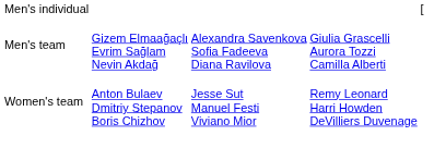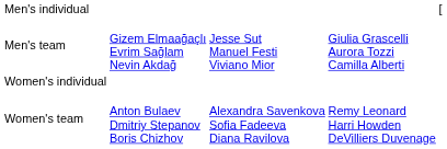 <table>
 <tr>
 <td>Men's individual</td>
 <td></td>
 <td></td>
 <td></td>
 <td>[ </td>
 </tr>
 <tr>
 <td>Men's team</td>
 <td><br><a href='#'>Gizem Elmaağaçlı</a><br><a href='#'>Evrim Sağlam</a><br><a href='#'>Nevin Akdağ</a></td>
-<td><br><a href='#'>Alexandra Savenkova</a><br><a href='#'>Sofia Fadeeva</a><br><a href='#'>Diana Ravilova</a></td>
+<td><br><a href='#'>Jesse Sut</a><br><a href='#'>Manuel Festi</a><br><a href='#'>Viviano Mior</a></td>
 <td><br><a href='#'>Giulia Grascelli</a><br><a href='#'>Aurora Tozzi</a><br><a href='#'>Camilla Alberti</a></td>
+<td></td>
+</tr>
+<tr>
+<td>Women's individual</td>
+<td></td>
+<td></td>
+<td></td>
 <td></td>
 </tr>
 <tr>
 <td>Women's team</td>
 <td><br><a href='#'>Anton Bulaev</a><br><a href='#'>Dmitriy Stepanov</a><br><a href='#'>Boris Chizhov</a></td>
-<td><br><a href='#'>Jesse Sut</a><br><a href='#'>Manuel Festi</a><br><a href='#'>Viviano Mior</a></td>
+<td><br><a href='#'>Alexandra Savenkova</a><br><a href='#'>Sofia Fadeeva</a><br><a href='#'>Diana Ravilova</a></td>
 <td><br><a href='#'>Remy Leonard</a><br><a href='#'>Harri Howden</a><br><a href='#'>DeVilliers Duvenage</a></td>
 <td></td>
 </tr>
 </table>
